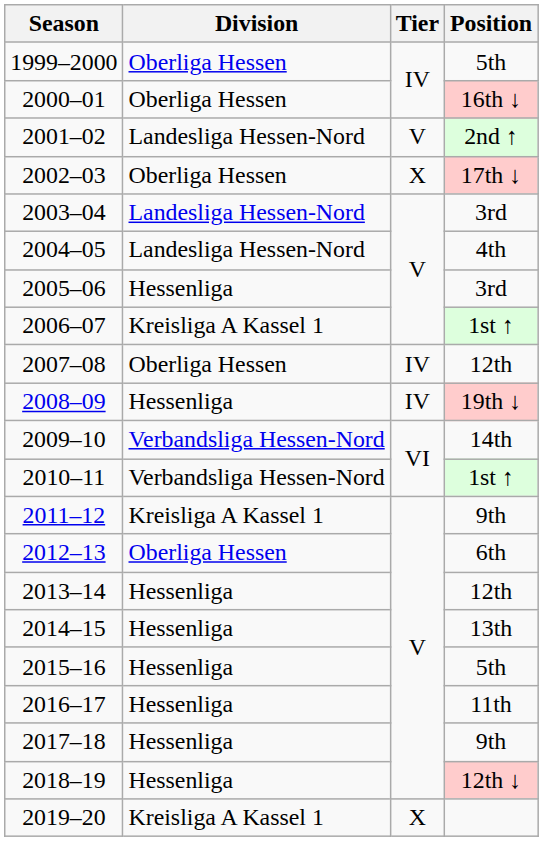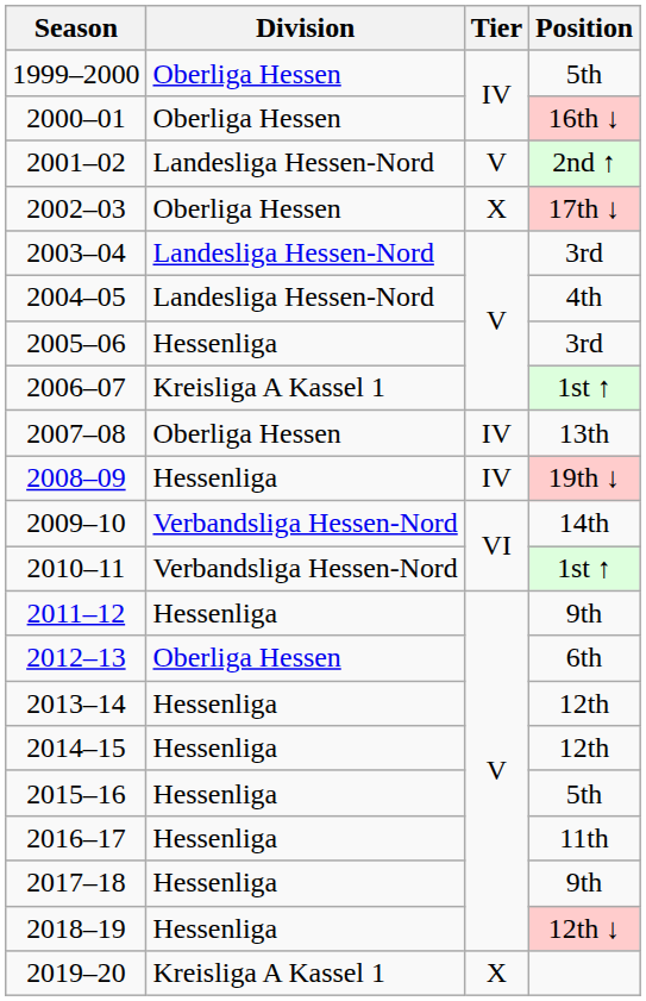 <table class="wikitable">
 <tr>
 <th>Season</th>
 <th>Division</th>
 <th>Tier</th>
 <th>Position</th>
 </tr>
 <tr align="center">
 <td>1999–2000</td>
 <td align="left"><a href='#'>Oberliga Hessen</a></td>
 <td rowspan=2>IV</td>
 <td>5th</td>
 </tr>
 <tr align="center">
 <td>2000–01</td>
 <td align="left">Oberliga Hessen</td>
 <td style="background:#ffcccc">16th ↓</td>
 </tr>
 <tr align="center">
 <td>2001–02</td>
 <td align="left">Landesliga Hessen-Nord</td>
 <td>V</td>
 <td style="background:#ddffdd">2nd ↑</td>
 </tr>
 <tr align="center">
 <td>2002–03</td>
 <td align="left">Oberliga Hessen</td>
 <td>X</td>
 <td style="background:#ffcccc">17th ↓</td>
 </tr>
 <tr align="center">
 <td>2003–04</td>
 <td align="left"><a href='#'>Landesliga Hessen-Nord</a></td>
 <td rowspan=4>V</td>
 <td>3rd</td>
 </tr>
 <tr align="center">
 <td>2004–05</td>
 <td align="left">Landesliga Hessen-Nord</td>
 <td>4th</td>
 </tr>
 <tr align="center">
 <td>2005–06</td>
 <td align="left">Hessenliga</td>
 <td>3rd</td>
 </tr>
 <tr align="center">
 <td>2006–07</td>
 <td align="left">Kreisliga A Kassel 1</td>
 <td style="background:#ddffdd">1st ↑</td>
 </tr>
 <tr align="center">
 <td>2007–08</td>
 <td align="left">Oberliga Hessen</td>
 <td>IV</td>
-<td>12th</td>
+<td>13th</td>
 </tr>
 <tr align="center">
 <td><a href='#'>2008–09</a></td>
 <td align="left">Hessenliga</td>
 <td>IV</td>
 <td style="background:#ffcccc">19th ↓</td>
 </tr>
 <tr align="center">
 <td>2009–10</td>
 <td align="left"><a href='#'>Verbandsliga Hessen-Nord</a></td>
 <td rowspan=2>VI</td>
 <td>14th</td>
 </tr>
 <tr align="center">
 <td>2010–11</td>
 <td align="left">Verbandsliga Hessen-Nord</td>
 <td style="background:#ddffdd">1st ↑</td>
 </tr>
 <tr align="center">
 <td><a href='#'>2011–12</a></td>
-<td align="left">Kreisliga A Kassel 1</td>
+<td align="left">Hessenliga</td>
 <td rowspan=8>V</td>
 <td>9th</td>
 </tr>
 <tr align="center">
 <td><a href='#'>2012–13</a></td>
 <td align="left"><a href='#'>Oberliga Hessen</a></td>
 <td>6th</td>
 </tr>
 <tr align="center">
 <td>2013–14</td>
 <td align="left">Hessenliga</td>
 <td>12th</td>
 </tr>
 <tr align="center">
 <td>2014–15</td>
 <td align="left">Hessenliga</td>
-<td>13th</td>
+<td>12th</td>
 </tr>
 <tr align="center">
 <td>2015–16</td>
 <td align="left">Hessenliga</td>
 <td>5th</td>
 </tr>
 <tr align="center">
 <td>2016–17</td>
 <td align="left">Hessenliga</td>
 <td>11th</td>
 </tr>
 <tr align="center">
 <td>2017–18</td>
 <td align="left">Hessenliga</td>
 <td>9th</td>
 </tr>
 <tr align="center">
 <td>2018–19</td>
 <td align="left">Hessenliga</td>
 <td style="background:#ffcccc">12th ↓</td>
 </tr>
 <tr align="center">
 <td>2019–20</td>
 <td align="left">Kreisliga A Kassel 1</td>
 <td>X</td>
 <td></td>
 </tr>
 </table>
